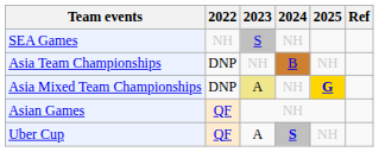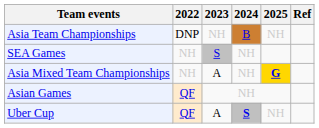 <table class="wikitable" style="font-size: 90%; text-align:center">
 <tr>
 <th>Team events</th>
 <th>2022</th>
 <th>2023</th>
 <th>2024</th>
 <th>2025</th>
 <th>Ref</th>
 </tr>
 <tr>
+<td bgcolor="#ECF2FF"; align="left"><a href='#'>Asia Team Championships</a></td>
+<td>DNP</td>
+<td style=color:#ccc>NH</td>
+<td bgcolor=CD7F32><a href='#'>B</a></td>
+<td style=color:#ccc>NH</td>
+<td></td>
+</tr>
+<tr>
 <td bgcolor="#ECF2FF"; align="left"><a href='#'>SEA Games</a></td>
 <td style=color:#ccc>NH</td>
 <td bgcolor=silver><a href='#'>S</a></td>
 <td style=color:#ccc>NH</td>
 <td></td>
 <td></td>
 </tr>
 <tr>
-<td bgcolor="#ECF2FF"; align="left"><a href='#'>Asia Team Championships</a></td>
-<td>DNP</td>
+<td bgcolor="#ECF2FF"; align="left"><a href='#'>Asia Mixed Team Championships</a></td>
 <td style=color:#ccc>NH</td>
-<td bgcolor=CD7F32><a href='#'>B</a></td>
-<td style=color:#ccc>NH</td>
-<td></td>
-</tr>
-<tr>
-<td bgcolor="#ECF2FF"; align="left"><a href='#'>Asia Mixed Team Championships</a></td>
-<td>DNP</td>
-<td style="background: khaki;">A</td>
+<td>A</td>
 <td style=color:#ccc>NH</td>
 <td bgcolor=gold><a href='#'><strong>G</strong></a></td>
 <td></td>
 </tr>
 <tr>
 <td bgcolor="#ECF2FF"; align="left"><a href='#'>Asian Games</a></td>
 <td bgcolor=FFEBCD><a href='#'>QF</a></td>
 <td colspan="3" style=color:#ccc>NH</td>
 <td></td>
 </tr>
 <tr>
 <td bgcolor="#ECF2FF"; align="left"><a href='#'>Uber Cup</a></td>
 <td bgcolor=FFEBCD><a href='#'>QF</a></td>
 <td>A</td>
 <td bgcolor=silver><strong><a href='#'>S</a></strong></td>
 <td style=color:#ccc>NH</td>
 <td></td>
 </tr>
 </table>
